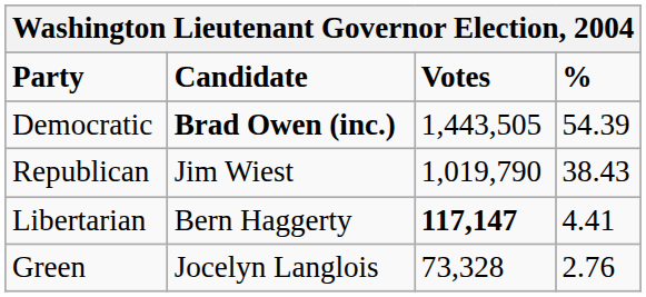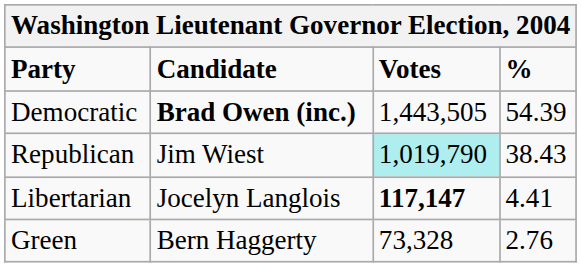 <table class="wikitable">
 <tr>
 <th colspan="4">Washington Lieutenant Governor Election, 2004</th>
 </tr>
 <tr>
 <td><strong>Party</strong></td>
 <td><strong>Candidate</strong></td>
 <td><strong>Votes</strong></td>
 <td><strong>%</strong></td>
 </tr>
 <tr>
 <td>Democratic</td>
 <td><strong>Brad Owen (inc.)</strong></td>
 <td>1,443,505</td>
 <td>54.39</td>
 </tr>
 <tr>
 <td>Republican</td>
 <td>Jim Wiest</td>
-<td>1,019,790</td>
+<td style="background: paleturquoise;">1,019,790</td>
 <td>38.43</td>
 </tr>
 <tr>
 <td>Libertarian</td>
-<td>Bern Haggerty</td>
+<td>Jocelyn Langlois</td>
 <td><strong>117,147</strong></td>
 <td>4.41</td>
 </tr>
 <tr>
 <td>Green</td>
-<td>Jocelyn Langlois</td>
+<td>Bern Haggerty</td>
 <td>73,328</td>
 <td>2.76</td>
 </tr>
 </table>
